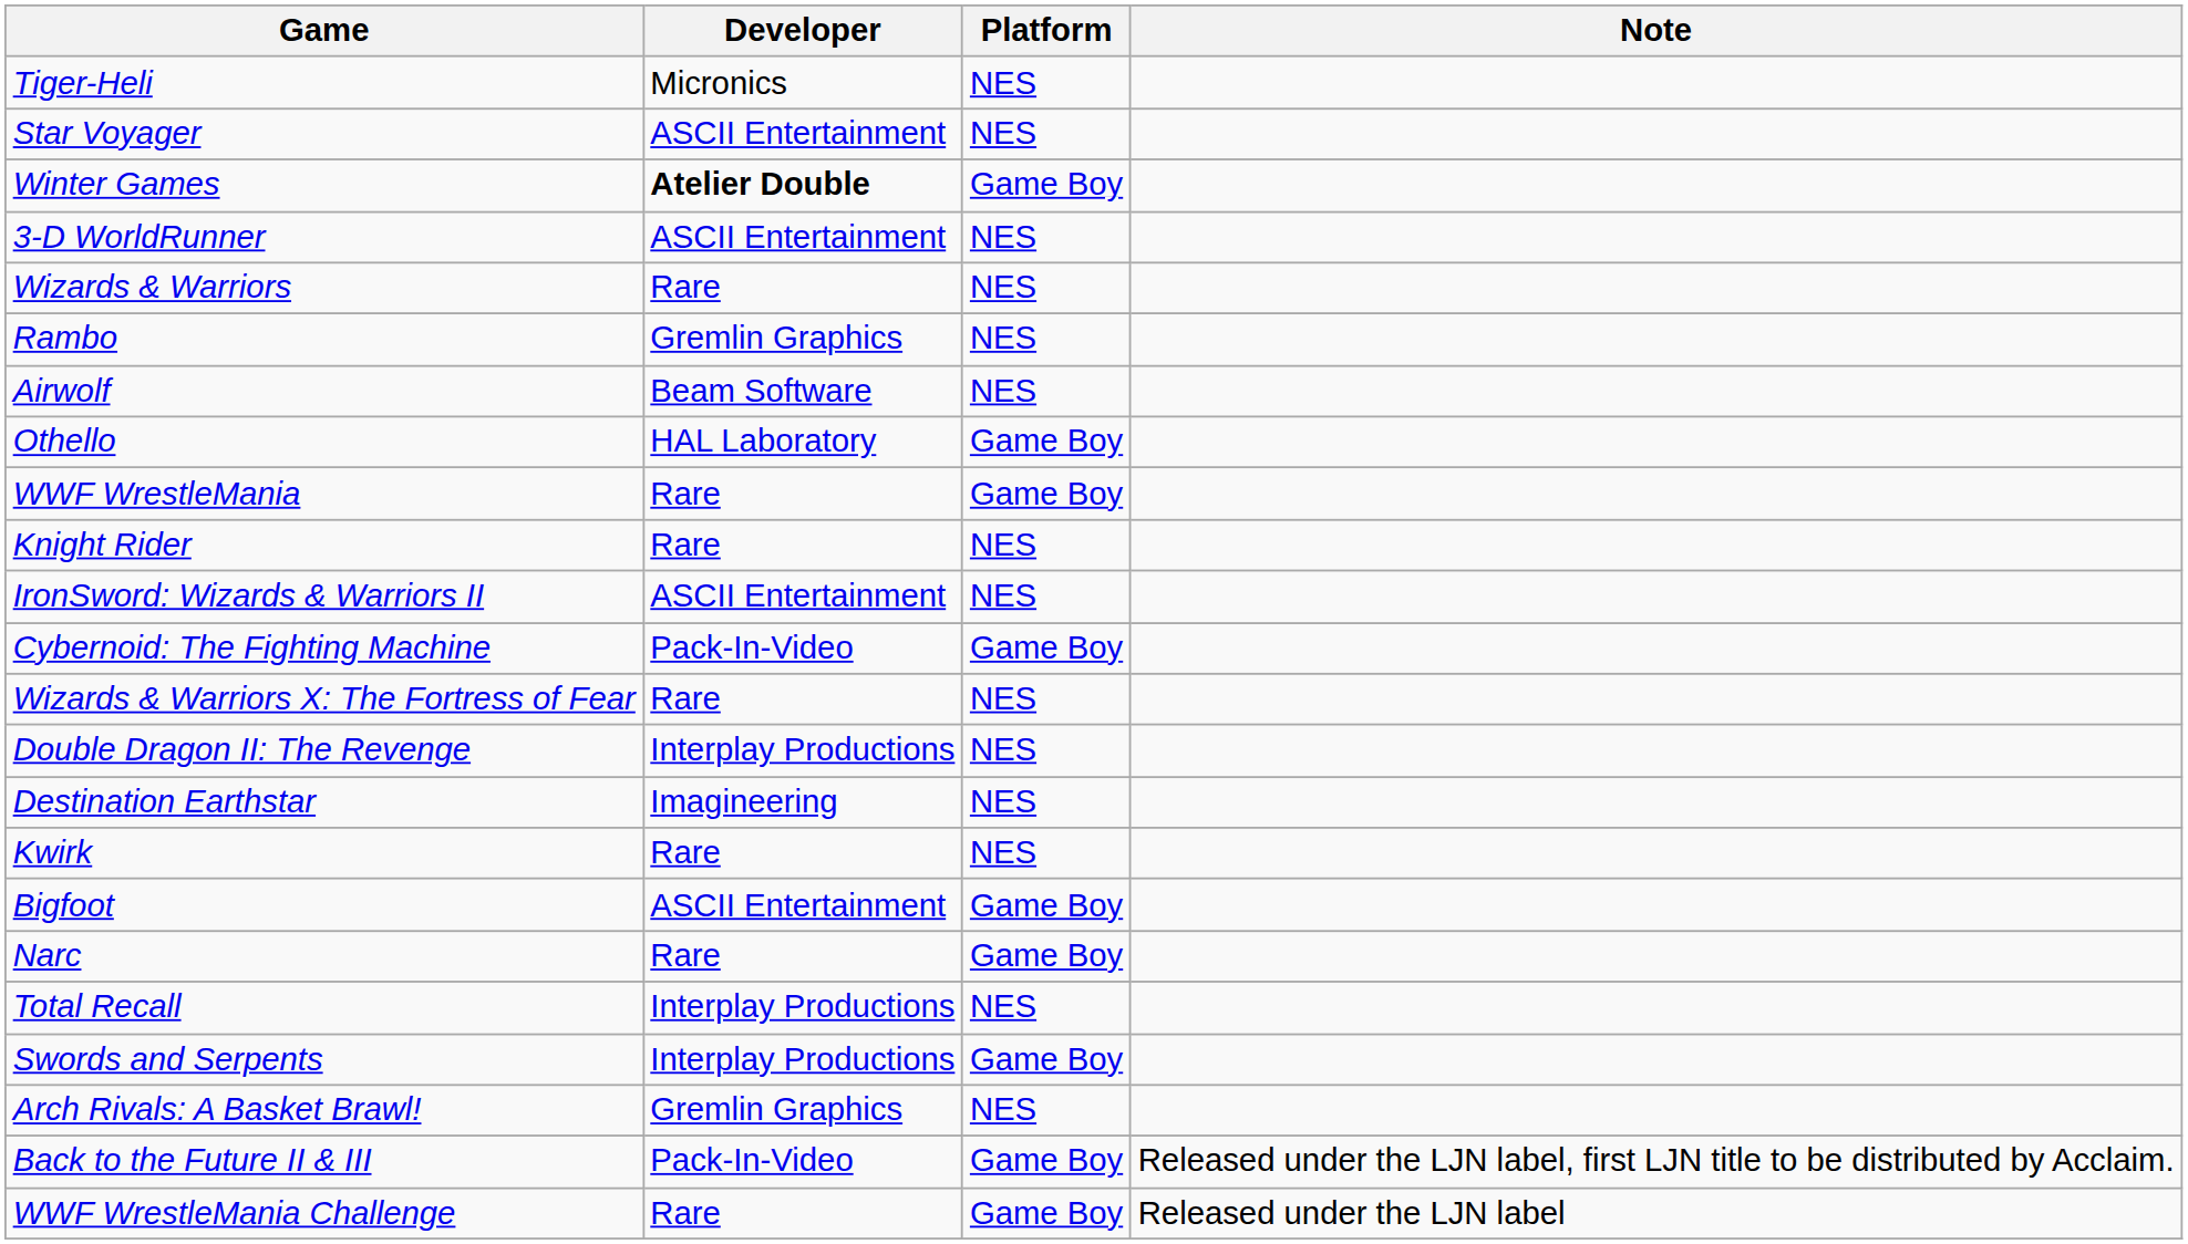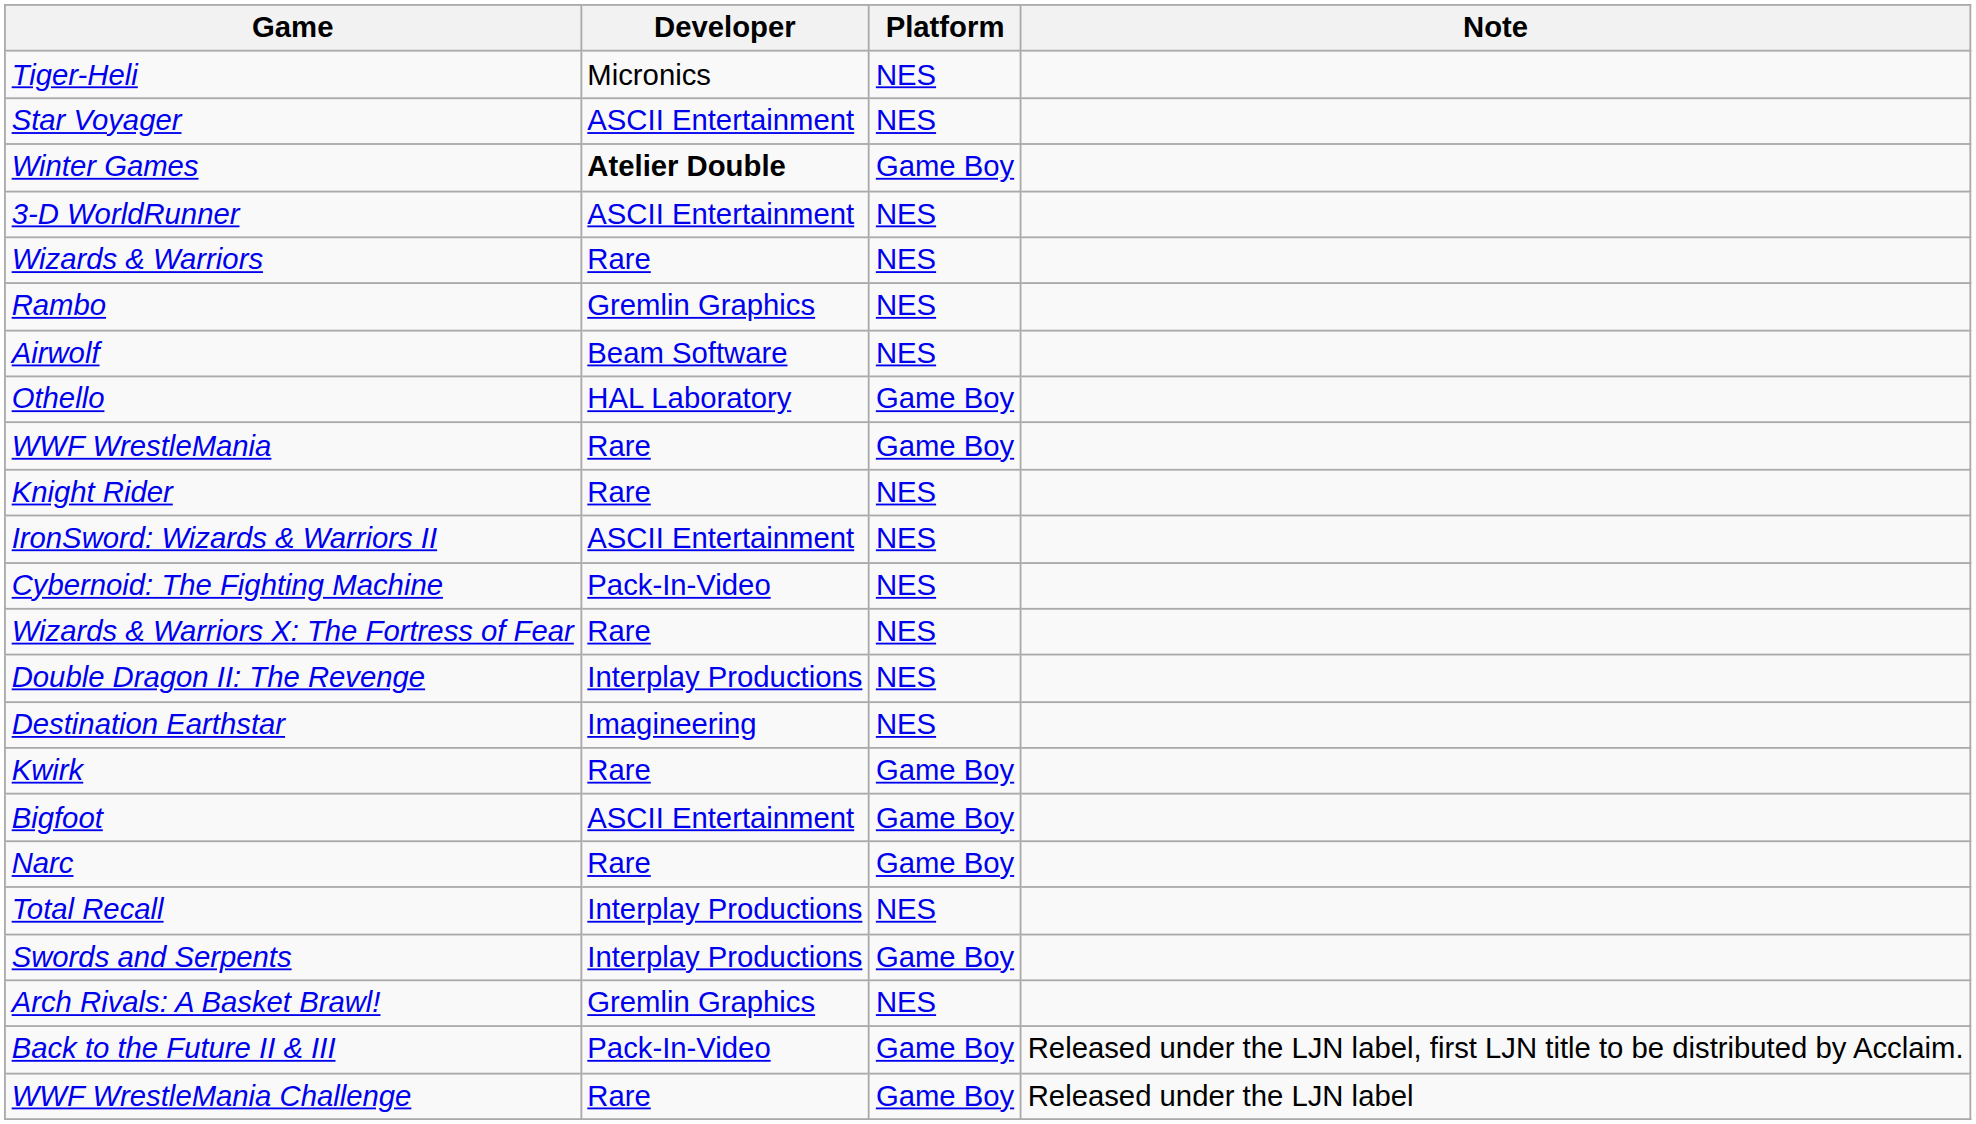 <table class="wikitable sortable">
 <tr>
 <th>Game</th>
 <th>Developer</th>
 <th>Platform</th>
 <th>Note</th>
 </tr>
 <tr>
 <td><em><a href='#'>Tiger-Heli</a></em></td>
 <td>Micronics</td>
 <td><a href='#'>NES</a></td>
 <td></td>
 </tr>
 <tr>
 <td><em><a href='#'>Star Voyager</a></em></td>
 <td><a href='#'>ASCII Entertainment</a></td>
 <td><a href='#'>NES</a></td>
 <td></td>
 </tr>
 <tr>
 <td><em><a href='#'>Winter Games</a></em></td>
 <td><strong>Atelier Double</strong></td>
 <td><a href='#'>Game Boy</a></td>
 <td></td>
 </tr>
 <tr>
 <td><em><a href='#'>3-D WorldRunner</a></em></td>
 <td><a href='#'>ASCII Entertainment</a></td>
 <td><a href='#'>NES</a></td>
 <td></td>
 </tr>
 <tr>
 <td><em><a href='#'>Wizards & Warriors</a></em></td>
 <td><a href='#'>Rare</a></td>
 <td><a href='#'>NES</a></td>
 <td></td>
 </tr>
 <tr>
 <td><em><a href='#'>Rambo</a></em></td>
 <td><a href='#'>Gremlin Graphics</a></td>
 <td><a href='#'>NES</a></td>
 <td></td>
 </tr>
 <tr>
 <td><em><a href='#'>Airwolf</a></em></td>
 <td><a href='#'>Beam Software</a></td>
 <td><a href='#'>NES</a></td>
 <td></td>
 </tr>
 <tr>
 <td><em><a href='#'>Othello</a></em></td>
 <td><a href='#'>HAL Laboratory</a></td>
 <td><a href='#'>Game Boy</a></td>
 <td></td>
 </tr>
 <tr>
 <td><em><a href='#'>WWF WrestleMania</a></em></td>
 <td><a href='#'>Rare</a></td>
 <td><a href='#'>Game Boy</a></td>
 <td></td>
 </tr>
 <tr>
 <td><em><a href='#'>Knight Rider</a></em></td>
 <td><a href='#'>Rare</a></td>
 <td><a href='#'>NES</a></td>
 <td></td>
 </tr>
 <tr>
 <td><em><a href='#'>IronSword: Wizards & Warriors II</a></em></td>
 <td><a href='#'>ASCII Entertainment</a></td>
 <td><a href='#'>NES</a></td>
 <td></td>
 </tr>
 <tr>
 <td><em><a href='#'>Cybernoid: The Fighting Machine</a></em></td>
 <td><a href='#'>Pack-In-Video</a></td>
-<td><a href='#'>Game Boy</a></td>
+<td><a href='#'>NES</a></td>
 <td></td>
 </tr>
 <tr>
 <td><em><a href='#'>Wizards & Warriors X: The Fortress of Fear</a></em></td>
 <td><a href='#'>Rare</a></td>
 <td><a href='#'>NES</a></td>
 <td></td>
 </tr>
 <tr>
 <td><em><a href='#'>Double Dragon II: The Revenge</a></em></td>
 <td><a href='#'>Interplay Productions</a></td>
 <td><a href='#'>NES</a></td>
 <td></td>
 </tr>
 <tr>
 <td><em><a href='#'>Destination Earthstar</a></em></td>
 <td><a href='#'>Imagineering</a></td>
 <td><a href='#'>NES</a></td>
 <td></td>
 </tr>
 <tr>
 <td><em><a href='#'>Kwirk</a></em></td>
 <td><a href='#'>Rare</a></td>
-<td><a href='#'>NES</a></td>
+<td><a href='#'>Game Boy</a></td>
 <td></td>
 </tr>
 <tr>
 <td><em><a href='#'>Bigfoot</a></em></td>
 <td><a href='#'>ASCII Entertainment</a></td>
 <td><a href='#'>Game Boy</a></td>
 <td></td>
 </tr>
 <tr>
 <td><em><a href='#'>Narc</a></em></td>
 <td><a href='#'>Rare</a></td>
 <td><a href='#'>Game Boy</a></td>
 <td></td>
 </tr>
 <tr>
 <td><em><a href='#'>Total Recall</a></em></td>
 <td><a href='#'>Interplay Productions</a></td>
 <td><a href='#'>NES</a></td>
 <td></td>
 </tr>
 <tr>
 <td><em><a href='#'>Swords and Serpents</a></em></td>
 <td><a href='#'>Interplay Productions</a></td>
 <td><a href='#'>Game Boy</a></td>
 <td></td>
 </tr>
 <tr>
 <td><em><a href='#'>Arch Rivals: A Basket Brawl!</a></em></td>
 <td><a href='#'>Gremlin Graphics</a></td>
 <td><a href='#'>NES</a></td>
 <td></td>
 </tr>
 <tr>
 <td><em><a href='#'>Back to the Future II & III</a></em></td>
 <td><a href='#'>Pack-In-Video</a></td>
 <td><a href='#'>Game Boy</a></td>
 <td>Released under the LJN label, first LJN title to be distributed by Acclaim.</td>
 </tr>
 <tr>
 <td><em><a href='#'>WWF WrestleMania Challenge</a></em></td>
 <td><a href='#'>Rare</a></td>
 <td><a href='#'>Game Boy</a></td>
 <td>Released under the LJN label</td>
 </tr>
 <tr>
 </tr>
 </table>
